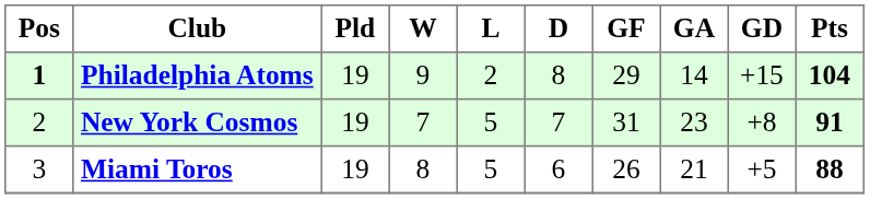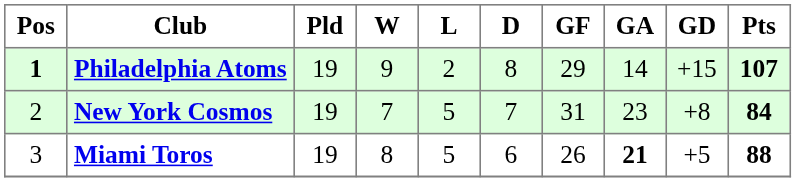 <table class="toccolours" border="1" cellpadding="4" cellspacing="0" style="text-align:center; border-collapse: collapse; margin:0;">
 <tr>
 <th width=30>Pos</th>
 <th>Club</th>
 <th width=30>Pld</th>
 <th width=30>W</th>
 <th width=30>L</th>
 <th width=30>D</th>
 <th width=30>GF</th>
 <th width=30>GA</th>
 <th width=30>GD</th>
 <th width=30>Pts</th>
 </tr>
 <tr bgcolor="#ddffdd">
 <td><strong>1</strong></td>
 <td align=left><strong><a href='#'>Philadelphia Atoms</a></strong></td>
 <td>19</td>
 <td>9</td>
 <td>2</td>
 <td>8</td>
 <td>29</td>
 <td>14</td>
 <td>+15</td>
-<td><strong>104</strong></td>
+<td><strong>107</strong></td>
 </tr>
 <tr bgcolor="#ddffdd">
 <td>2</td>
 <td align=left><strong><a href='#'>New York Cosmos</a></strong></td>
 <td>19</td>
 <td>7</td>
 <td>5</td>
 <td>7</td>
 <td>31</td>
 <td>23</td>
 <td>+8</td>
-<td><strong>91</strong></td>
+<td><strong>84</strong></td>
 </tr>
 <tr>
 <td>3</td>
 <td align=left><strong><a href='#'>Miami Toros</a></strong></td>
 <td>19</td>
 <td>8</td>
 <td>5</td>
 <td>6</td>
 <td>26</td>
-<td>21</td>
+<td><strong>21</strong></td>
 <td>+5</td>
 <td><strong>88</strong></td>
 </tr>
 <tr>
 </tr>
 </table>
